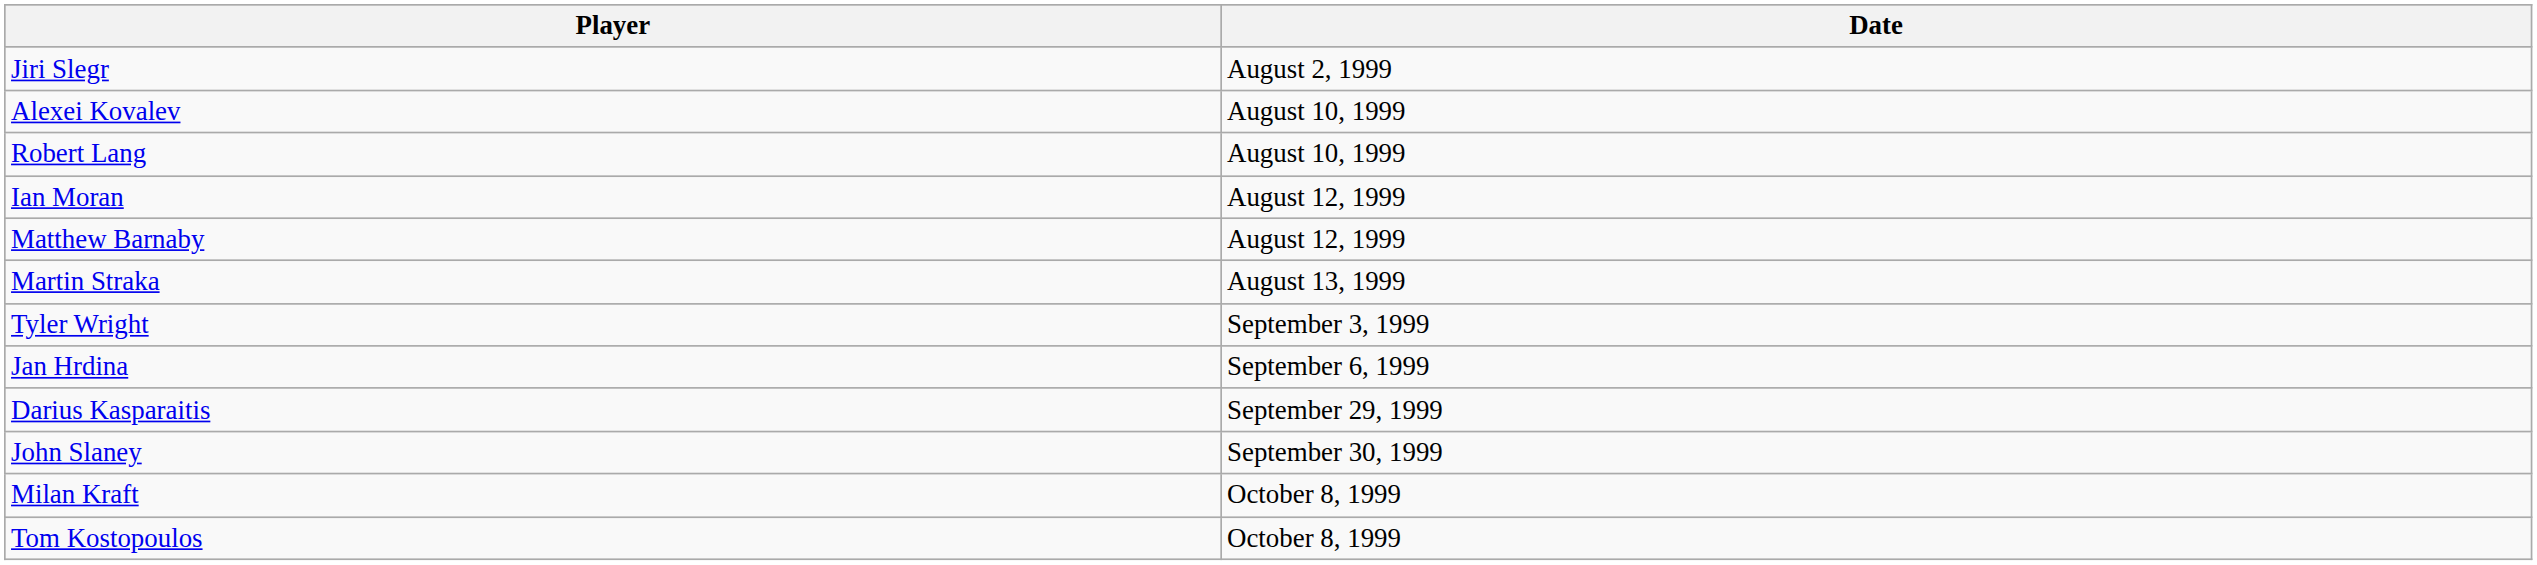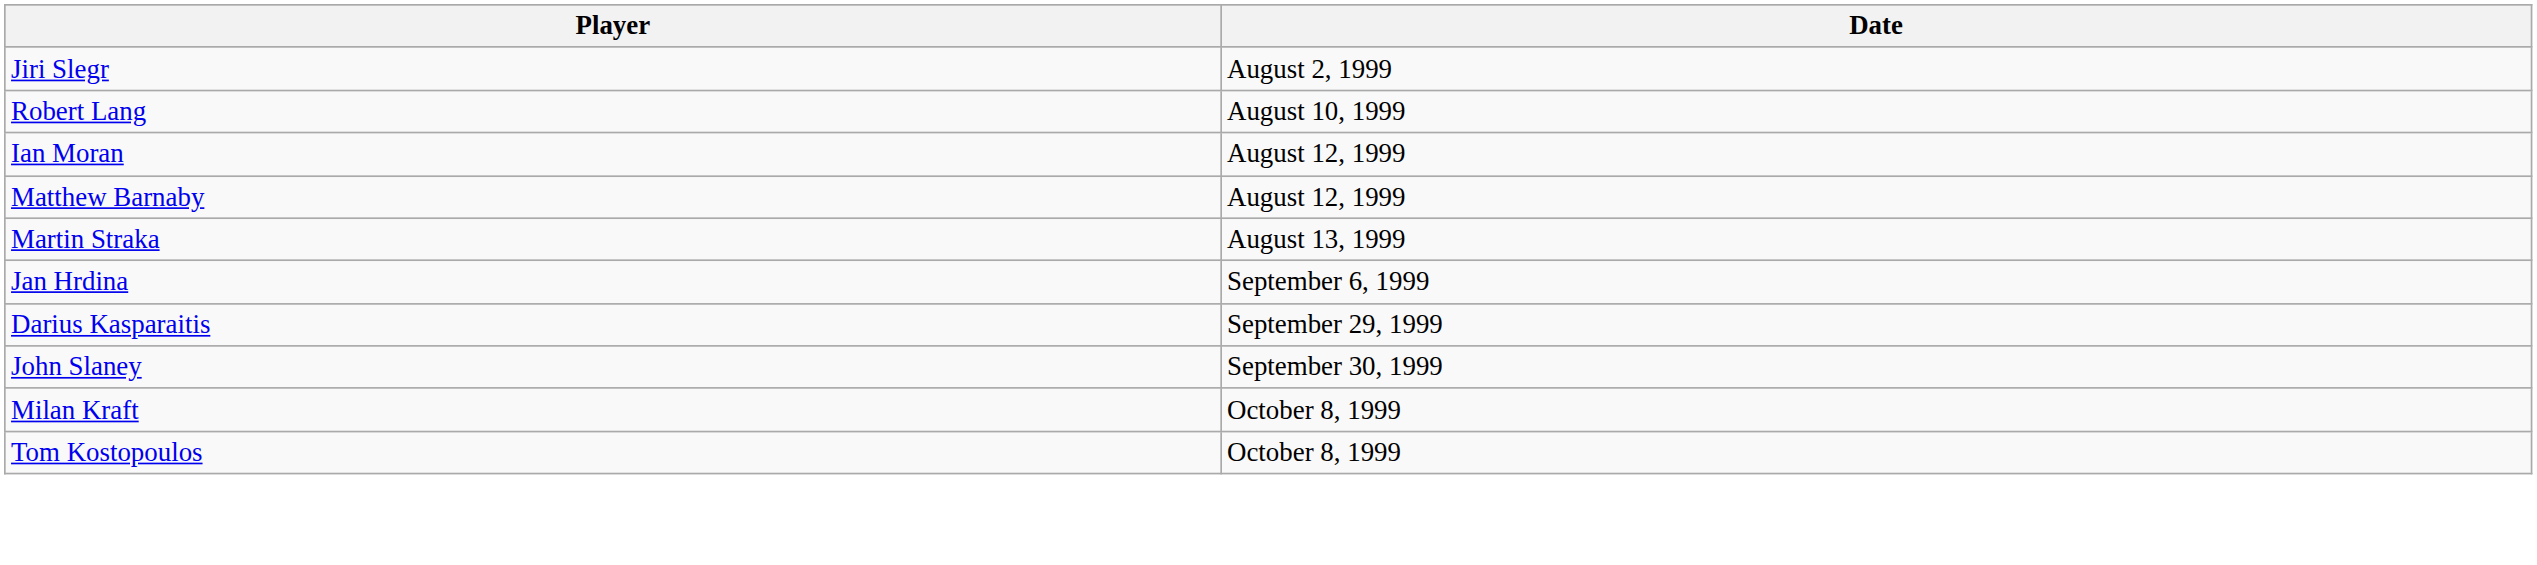 <table class="wikitable" style="width:95%; padding:3px;">
 <tr style="text-align:center; background:#ddd;">
 <th>Player</th>
 <th>Date</th>
 </tr>
 <tr>
 <td><a href='#'>Jiri Slegr</a></td>
 <td>August 2, 1999</td>
-</tr>
-<tr>
-<td><a href='#'>Alexei Kovalev</a></td>
-<td>August 10, 1999</td>
 </tr>
 <tr>
 <td><a href='#'>Robert Lang</a></td>
 <td>August 10, 1999</td>
 </tr>
 <tr>
 <td><a href='#'>Ian Moran</a></td>
 <td>August 12, 1999</td>
 </tr>
 <tr>
 <td><a href='#'>Matthew Barnaby</a></td>
 <td>August 12, 1999</td>
 </tr>
 <tr>
 <td><a href='#'>Martin Straka</a></td>
 <td>August 13, 1999</td>
-</tr>
-<tr>
-<td><a href='#'>Tyler Wright</a></td>
-<td>September 3, 1999</td>
 </tr>
 <tr>
 <td><a href='#'>Jan Hrdina</a></td>
 <td>September 6, 1999</td>
 </tr>
 <tr>
 <td><a href='#'>Darius Kasparaitis</a></td>
 <td>September 29, 1999</td>
 </tr>
 <tr>
 <td><a href='#'>John Slaney</a></td>
 <td>September 30, 1999</td>
 </tr>
 <tr>
 <td><a href='#'>Milan Kraft</a></td>
 <td>October 8, 1999</td>
 </tr>
 <tr>
 <td><a href='#'>Tom Kostopoulos</a></td>
 <td>October 8, 1999</td>
 </tr>
 </table>
